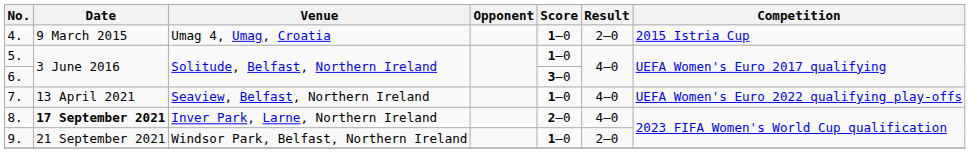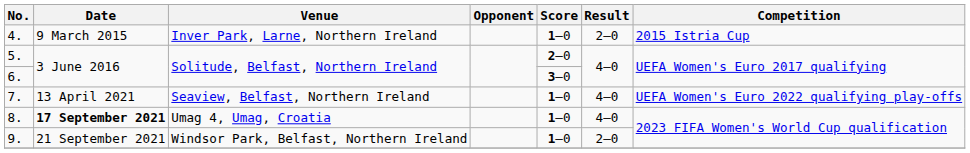 <table class="wikitable">
 <tr>
 <th>No.</th>
 <th>Date</th>
 <th>Venue</th>
 <th>Opponent</th>
 <th>Score</th>
 <th>Result</th>
 <th>Competition</th>
 </tr>
 <tr>
 <td>4.</td>
 <td>9 March 2015</td>
-<td>Umag 4, <a href='#'>Umag</a>, <a href='#'>Croatia</a></td>
+<td><a href='#'>Inver Park</a>, <a href='#'>Larne</a>, Northern Ireland</td>
 <td></td>
 <td align=center><strong>1</strong>–0</td>
 <td align=center>2–0</td>
 <td><a href='#'>2015 Istria Cup</a></td>
 </tr>
 <tr>
 <td>5.</td>
 <td rowspan=2>3 June 2016</td>
 <td rowspan=2><a href='#'>Solitude</a>, <a href='#'>Belfast</a>, <a href='#'>Northern Ireland</a></td>
 <td rowspan=2></td>
-<td align=center><strong>1</strong>–0</td>
+<td align=center><strong>2</strong>–0</td>
 <td rowspan=2 align=center>4–0</td>
 <td rowspan=2><a href='#'>UEFA Women's Euro 2017 qualifying</a></td>
 </tr>
 <tr>
 <td>6.</td>
 <td align=center><strong>3</strong>–0</td>
 </tr>
 <tr>
 <td>7.</td>
 <td>13 April 2021</td>
 <td><a href='#'>Seaview</a>, <a href='#'>Belfast</a>, Northern Ireland</td>
 <td></td>
 <td align=center><strong>1</strong>–0</td>
 <td align=center>4–0</td>
 <td><a href='#'>UEFA Women's Euro 2022 qualifying play-offs</a></td>
 </tr>
 <tr>
 <td>8.</td>
 <td><strong>17 September 2021</strong></td>
-<td><a href='#'>Inver Park</a>, <a href='#'>Larne</a>, Northern Ireland</td>
+<td>Umag 4, <a href='#'>Umag</a>, <a href='#'>Croatia</a></td>
 <td></td>
-<td align=center><strong>2</strong>–0</td>
+<td align=center><strong>1</strong>–0</td>
 <td align=center>4–0</td>
 <td rowspan=2><a href='#'>2023 FIFA Women's World Cup qualification</a></td>
 </tr>
 <tr>
 <td>9.</td>
 <td>21 September 2021</td>
 <td>Windsor Park, Belfast, Northern Ireland</td>
 <td></td>
 <td align=center><strong>1</strong>–0</td>
 <td align=center>2–0</td>
 </tr>
 <tr>
 </tr>
 </table>
